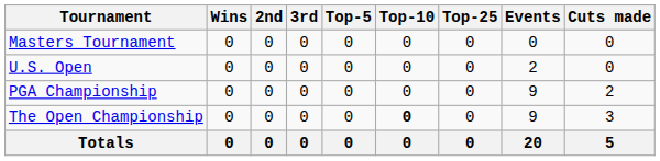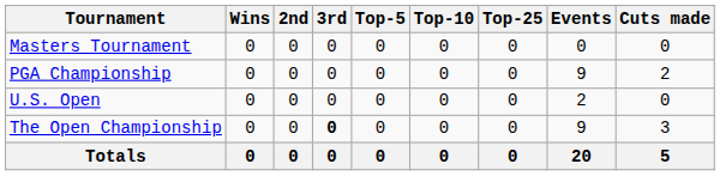 <table class=wikitable style=text-align:center>
 <tr>
 <th>Tournament</th>
 <th>Wins</th>
 <th>2nd</th>
 <th>3rd</th>
 <th>Top-5</th>
 <th>Top-10</th>
 <th>Top-25</th>
 <th>Events</th>
 <th>Cuts made</th>
 </tr>
 <tr>
 <td align=left><a href='#'>Masters Tournament</a></td>
 <td>0</td>
 <td>0</td>
 <td>0</td>
 <td>0</td>
 <td>0</td>
 <td>0</td>
 <td>0</td>
 <td>0</td>
 </tr>
 <tr>
+<td align=left><a href='#'>PGA Championship</a></td>
+<td>0</td>
+<td>0</td>
+<td>0</td>
+<td>0</td>
+<td>0</td>
+<td>0</td>
+<td>9</td>
+<td>2</td>
+</tr>
+<tr>
 <td align=left><a href='#'>U.S. Open</a></td>
 <td>0</td>
 <td>0</td>
 <td>0</td>
 <td>0</td>
 <td>0</td>
 <td>0</td>
 <td>2</td>
 <td>0</td>
 </tr>
 <tr>
-<td align=left><a href='#'>PGA Championship</a></td>
-<td>0</td>
-<td>0</td>
-<td>0</td>
-<td>0</td>
-<td>0</td>
-<td>0</td>
-<td>9</td>
-<td>2</td>
-</tr>
-<tr>
 <td align=left><a href='#'>The Open Championship</a></td>
 <td>0</td>
 <td>0</td>
+<td><strong>0</strong></td>
 <td>0</td>
 <td>0</td>
-<td><strong>0</strong></td>
 <td>0</td>
 <td>9</td>
 <td>3</td>
 </tr>
 <tr>
 <th>Totals</th>
 <th>0</th>
 <th>0</th>
 <th>0</th>
 <th>0</th>
 <th>0</th>
 <th>0</th>
 <th>20</th>
 <th>5</th>
 </tr>
 </table>
